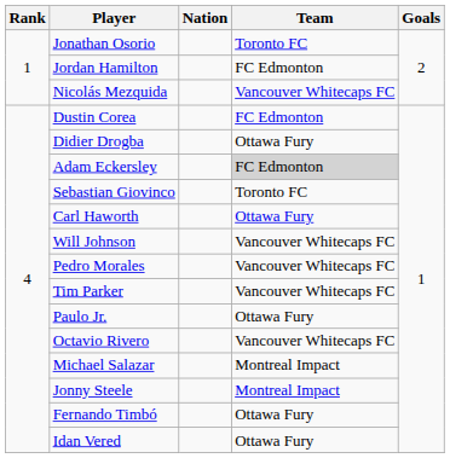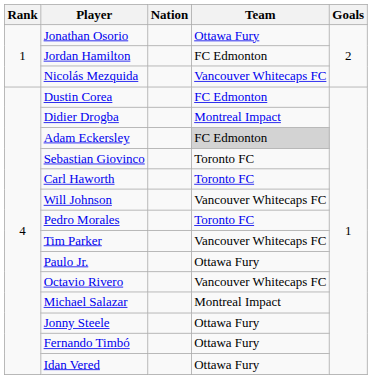 <table class="wikitable">
 <tr>
 <th>Rank</th>
 <th>Player</th>
 <th>Nation</th>
 <th>Team</th>
 <th>Goals</th>
 </tr>
 <tr>
 <td align=center rowspan="3">1</td>
 <td><a href='#'>Jonathan Osorio</a></td>
 <td></td>
-<td><a href='#'>Toronto FC</a></td>
+<td><a href='#'>Ottawa Fury</a></td>
 <td align=center rowspan="3">2</td>
 </tr>
 <tr>
 <td><a href='#'>Jordan Hamilton</a></td>
 <td></td>
 <td>FC Edmonton</td>
 </tr>
 <tr>
 <td><a href='#'>Nicolás Mezquida</a></td>
 <td></td>
 <td><a href='#'>Vancouver Whitecaps FC</a></td>
 </tr>
 <tr>
 <td align=center rowspan="14">4</td>
 <td><a href='#'>Dustin Corea</a></td>
 <td></td>
 <td><a href='#'>FC Edmonton</a></td>
 <td align=center rowspan="14">1</td>
 </tr>
 <tr>
 <td><a href='#'>Didier Drogba</a></td>
 <td></td>
-<td>Ottawa Fury</td>
+<td><a href='#'>Montreal Impact</a></td>
 </tr>
 <tr>
 <td><a href='#'>Adam Eckersley</a></td>
 <td></td>
 <td style="background: lightgrey;">FC Edmonton</td>
 </tr>
 <tr>
 <td><a href='#'>Sebastian Giovinco</a></td>
 <td></td>
 <td>Toronto FC</td>
 </tr>
 <tr>
 <td><a href='#'>Carl Haworth</a></td>
 <td></td>
-<td><a href='#'>Ottawa Fury</a></td>
+<td><a href='#'>Toronto FC</a></td>
 </tr>
 <tr>
 <td><a href='#'>Will Johnson</a></td>
 <td></td>
 <td>Vancouver Whitecaps FC</td>
 </tr>
 <tr>
 <td><a href='#'>Pedro Morales</a></td>
 <td></td>
-<td>Vancouver Whitecaps FC</td>
+<td><a href='#'>Toronto FC</a></td>
 </tr>
 <tr>
 <td><a href='#'>Tim Parker</a></td>
 <td></td>
 <td>Vancouver Whitecaps FC</td>
 </tr>
 <tr>
 <td><a href='#'>Paulo Jr.</a></td>
 <td></td>
 <td>Ottawa Fury</td>
 </tr>
 <tr>
 <td><a href='#'>Octavio Rivero</a></td>
 <td></td>
 <td>Vancouver Whitecaps FC</td>
 </tr>
 <tr>
 <td><a href='#'>Michael Salazar</a></td>
 <td></td>
 <td>Montreal Impact</td>
 </tr>
 <tr>
 <td><a href='#'>Jonny Steele</a></td>
 <td></td>
-<td><a href='#'>Montreal Impact</a></td>
+<td>Ottawa Fury</td>
 </tr>
 <tr>
 <td><a href='#'>Fernando Timbó</a></td>
 <td></td>
 <td>Ottawa Fury</td>
 </tr>
 <tr>
 <td><a href='#'>Idan Vered</a></td>
 <td></td>
 <td>Ottawa Fury</td>
 </tr>
 </table>
